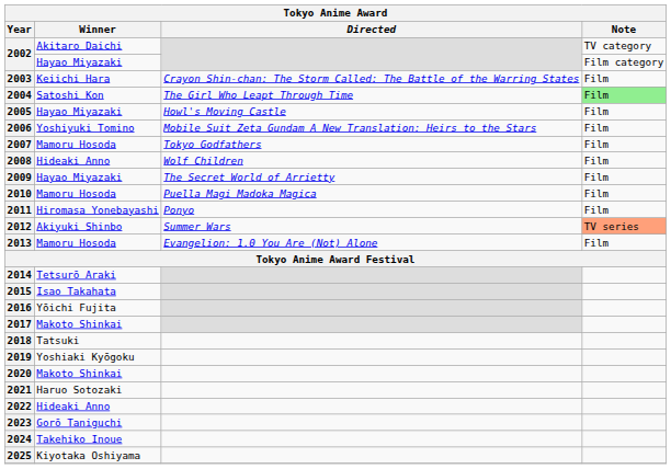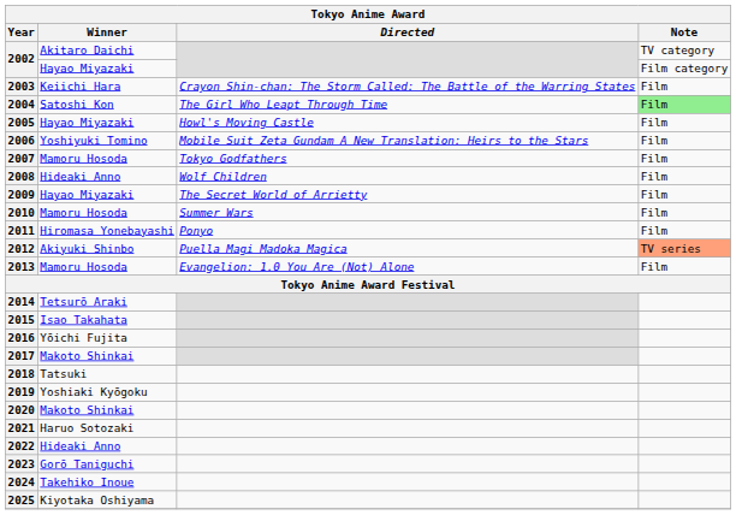 <table class="wikitable" style="font-size: 95%;">
 <tr>
 <th colspan="4">Tokyo Anime Award</th>
 </tr>
 <tr>
 <th>Year</th>
 <th>Winner</th>
 <th><em>Directed</em></th>
 <th>Note</th>
 </tr>
 <tr>
 <th rowspan="2">2002</th>
 <td><a href='#'>Akitaro Daichi</a></td>
 <td rowspan="2" bgcolor="#DDDDDD"></td>
 <td>TV category</td>
 </tr>
 <tr>
 <td><a href='#'>Hayao Miyazaki</a></td>
 <td>Film category</td>
 </tr>
 <tr>
 <th>2003</th>
 <td><a href='#'>Keiichi Hara</a></td>
 <td><em><a href='#'>Crayon Shin-chan: The Storm Called: The Battle of the Warring States</a></em></td>
 <td>Film</td>
 </tr>
 <tr>
 <th>2004</th>
 <td><a href='#'>Satoshi Kon</a></td>
 <td><em><a href='#'>The Girl Who Leapt Through Time</a></em></td>
 <td style="background: lightgreen;">Film</td>
 </tr>
 <tr>
 <th>2005</th>
 <td><a href='#'>Hayao Miyazaki</a></td>
 <td><em><a href='#'>Howl's Moving Castle</a></em></td>
 <td>Film</td>
 </tr>
 <tr>
 <th>2006</th>
 <td><a href='#'>Yoshiyuki Tomino</a></td>
 <td><em><a href='#'>Mobile Suit Zeta Gundam A New Translation: Heirs to the Stars</a></em></td>
 <td>Film</td>
 </tr>
 <tr>
 <th>2007</th>
 <td><a href='#'>Mamoru Hosoda</a></td>
 <td><em><a href='#'>Tokyo Godfathers</a></em></td>
 <td>Film</td>
 </tr>
 <tr>
 <th>2008</th>
 <td><a href='#'>Hideaki Anno</a></td>
 <td><em><a href='#'>Wolf Children</a></em></td>
 <td>Film</td>
 </tr>
 <tr>
 <th>2009</th>
 <td><a href='#'>Hayao Miyazaki</a></td>
 <td><em><a href='#'>The Secret World of Arrietty</a></em></td>
 <td>Film</td>
 </tr>
 <tr>
 <th>2010</th>
 <td><a href='#'>Mamoru Hosoda</a></td>
-<td><em><a href='#'>Puella Magi Madoka Magica</a></em></td>
+<td><em><a href='#'>Summer Wars</a></em></td>
 <td>Film</td>
 </tr>
 <tr>
 <th>2011</th>
 <td><a href='#'>Hiromasa Yonebayashi</a></td>
 <td><em><a href='#'>Ponyo</a></em></td>
 <td>Film</td>
 </tr>
 <tr>
 <th>2012</th>
 <td><a href='#'>Akiyuki Shinbo</a></td>
-<td><em><a href='#'>Summer Wars</a></em></td>
+<td><em><a href='#'>Puella Magi Madoka Magica</a></em></td>
 <td style="background: lightsalmon;">TV series</td>
 </tr>
 <tr>
 <th>2013</th>
 <td><a href='#'>Mamoru Hosoda</a></td>
 <td><em><a href='#'>Evangelion: 1.0 You Are (Not) Alone</a></em></td>
 <td>Film</td>
 </tr>
 <tr>
 <th colspan="4">Tokyo Anime Award Festival</th>
 </tr>
 <tr>
 <th>2014</th>
 <td><a href='#'>Tetsurō Araki</a></td>
 <td bgcolor="#DDDDDD"></td>
 <td></td>
 </tr>
 <tr>
 <th>2015</th>
 <td><a href='#'>Isao Takahata</a></td>
 <td bgcolor="#DDDDDD"></td>
 <td></td>
 </tr>
 <tr>
 <th>2016</th>
 <td>Yōichi Fujita</td>
 <td bgcolor="#DDDDDD"></td>
 <td></td>
 </tr>
 <tr>
 <th>2017</th>
 <td><a href='#'>Makoto Shinkai</a> </td>
 <td bgcolor="#DDDDDD"></td>
 <td></td>
 </tr>
 <tr>
 <th>2018</th>
 <td>Tatsuki</td>
 <td></td>
 <td></td>
 </tr>
 <tr>
 <th>2019</th>
 <td>Yoshiaki Kyōgoku</td>
 <td></td>
 <td></td>
 </tr>
 <tr>
 <th>2020</th>
 <td><a href='#'>Makoto Shinkai</a></td>
 <td></td>
 <td></td>
 </tr>
 <tr>
 <th>2021</th>
 <td>Haruo Sotozaki</td>
 <td></td>
 <td></td>
 </tr>
 <tr>
 <th>2022</th>
 <td><a href='#'>Hideaki Anno</a></td>
 <td></td>
 <td></td>
 </tr>
 <tr>
 <th>2023</th>
 <td><a href='#'>Gorō Taniguchi</a></td>
 <td></td>
 <td></td>
 </tr>
 <tr>
 <th>2024</th>
 <td><a href='#'>Takehiko Inoue</a></td>
 <td></td>
 <td></td>
 </tr>
 <tr>
 <th>2025</th>
 <td>Kiyotaka Oshiyama</td>
 <td></td>
 <td></td>
 </tr>
 <tr>
 </tr>
 </table>
